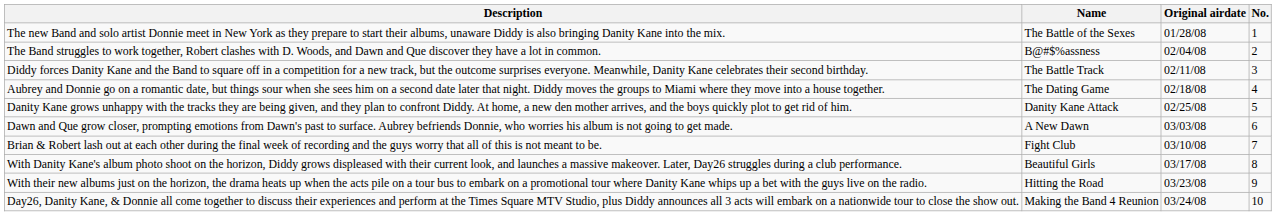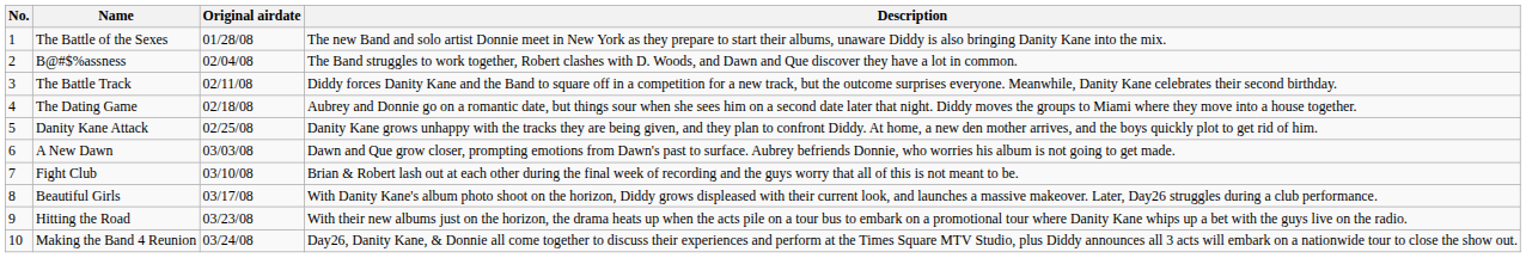 <table class="wikitable">
 <tr>
-<th>Description</th>
+<th>No.</th>
 <th>Name</th>
 <th>Original airdate</th>
-<th>No.</th>
+<th>Description</th>
 </tr>
 <tr>
-<td>The new Band and solo artist Donnie meet in New York as they prepare to start their albums, unaware Diddy is also bringing Danity Kane into the mix.</td>
+<td>1</td>
 <td>The Battle of the Sexes</td>
 <td>01/28/08</td>
-<td>1</td>
+<td>The new Band and solo artist Donnie meet in New York as they prepare to start their albums, unaware Diddy is also bringing Danity Kane into the mix.</td>
 </tr>
 <tr>
-<td>The Band struggles to work together, Robert clashes with D. Woods, and Dawn and Que discover they have a lot in common.</td>
+<td>2</td>
 <td>B@#$%assness</td>
 <td>02/04/08</td>
-<td>2</td>
+<td>The Band struggles to work together, Robert clashes with D. Woods, and Dawn and Que discover they have a lot in common.</td>
 </tr>
 <tr>
-<td>Diddy forces Danity Kane and the Band to square off in a competition for a new track, but the outcome surprises everyone. Meanwhile, Danity Kane celebrates their second birthday.</td>
+<td>3</td>
 <td>The Battle Track</td>
 <td>02/11/08</td>
-<td>3</td>
+<td>Diddy forces Danity Kane and the Band to square off in a competition for a new track, but the outcome surprises everyone. Meanwhile, Danity Kane celebrates their second birthday.</td>
 </tr>
 <tr>
-<td>Aubrey and Donnie go on a romantic date, but things sour when she sees him on a second date later that night. Diddy moves the groups to Miami where they move into a house together.</td>
+<td>4</td>
 <td>The Dating Game</td>
 <td>02/18/08</td>
-<td>4</td>
+<td>Aubrey and Donnie go on a romantic date, but things sour when she sees him on a second date later that night. Diddy moves the groups to Miami where they move into a house together.</td>
 </tr>
 <tr>
-<td>Danity Kane grows unhappy with the tracks they are being given, and they plan to confront Diddy. At home, a new den mother arrives, and the boys quickly plot to get rid of him.</td>
+<td>5</td>
 <td>Danity Kane Attack</td>
 <td>02/25/08</td>
-<td>5</td>
+<td>Danity Kane grows unhappy with the tracks they are being given, and they plan to confront Diddy. At home, a new den mother arrives, and the boys quickly plot to get rid of him.</td>
 </tr>
 <tr>
-<td>Dawn and Que grow closer, prompting emotions from Dawn's past to surface. Aubrey befriends Donnie, who worries his album is not going to get made.</td>
+<td>6</td>
 <td>A New Dawn</td>
 <td>03/03/08</td>
-<td>6</td>
+<td>Dawn and Que grow closer, prompting emotions from Dawn's past to surface. Aubrey befriends Donnie, who worries his album is not going to get made.</td>
 </tr>
 <tr>
-<td>Brian & Robert lash out at each other during the final week of recording and the guys worry that all of this is not meant to be.</td>
+<td>7</td>
 <td>Fight Club</td>
 <td>03/10/08</td>
-<td>7</td>
+<td>Brian & Robert lash out at each other during the final week of recording and the guys worry that all of this is not meant to be.</td>
 </tr>
 <tr>
-<td>With Danity Kane's album photo shoot on the horizon, Diddy grows displeased with their current look, and launches a massive makeover. Later, Day26 struggles during a club performance.</td>
+<td>8</td>
 <td>Beautiful Girls</td>
 <td>03/17/08</td>
-<td>8</td>
+<td>With Danity Kane's album photo shoot on the horizon, Diddy grows displeased with their current look, and launches a massive makeover. Later, Day26 struggles during a club performance.</td>
 </tr>
 <tr>
-<td>With their new albums just on the horizon, the drama heats up when the acts pile on a tour bus to embark on a promotional tour where Danity Kane whips up a bet with the guys live on the radio.</td>
+<td>9</td>
 <td>Hitting the Road</td>
 <td>03/23/08</td>
-<td>9</td>
+<td>With their new albums just on the horizon, the drama heats up when the acts pile on a tour bus to embark on a promotional tour where Danity Kane whips up a bet with the guys live on the radio.</td>
 </tr>
 <tr>
-<td>Day26, Danity Kane, & Donnie all come together to discuss their experiences and perform at the Times Square MTV Studio, plus Diddy announces all 3 acts will embark on a nationwide tour to close the show out.</td>
+<td>10</td>
 <td>Making the Band 4 Reunion</td>
 <td>03/24/08</td>
-<td>10</td>
+<td>Day26, Danity Kane, & Donnie all come together to discuss their experiences and perform at the Times Square MTV Studio, plus Diddy announces all 3 acts will embark on a nationwide tour to close the show out.</td>
 </tr>
 </table>
